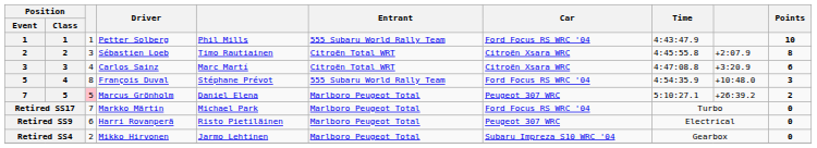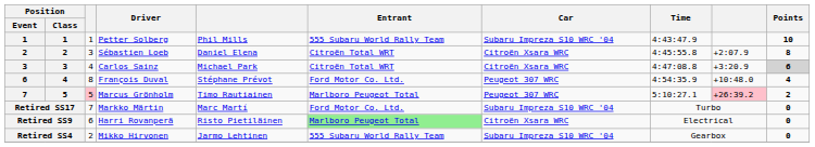 <table class="wikitable" width=85% style="font-size: 85%;">
 <tr>
 <th colspan="2">Position</th>
 <th rowspan="2"></th>
 <th rowspan="2">Driver</th>
 <th rowspan="2"></th>
 <th rowspan="2">Entrant</th>
 <th rowspan="2">Car</th>
 <th rowspan="2">Time</th>
 <th rowspan="2"></th>
 <th rowspan="2">Points</th>
 </tr>
 <tr>
 <th>Event</th>
 <th>Class</th>
 </tr>
 <tr>
 <th>1</th>
 <th>1</th>
 <td align="center">1</td>
 <td> <a href='#'>Petter Solberg</a></td>
 <td> <a href='#'>Phil Mills</a></td>
 <td> <a href='#'>555 Subaru World Rally Team</a></td>
-<td><a href='#'>Ford Focus RS WRC '04</a></td>
+<td><a href='#'>Subaru Impreza S10 WRC '04</a></td>
 <td>4:43:47.9</td>
 <td></td>
 <td align="center"><strong>10</strong></td>
 </tr>
 <tr>
 <th>2</th>
 <th>2</th>
 <td align="center">3</td>
 <td> <a href='#'>Sébastien Loeb</a></td>
-<td> <a href='#'>Timo Rautiainen</a></td>
+<td> <a href='#'>Daniel Elena</a></td>
 <td> <a href='#'>Citroën Total WRT</a></td>
 <td><a href='#'>Citroën Xsara WRC</a></td>
 <td>4:45:55.8</td>
 <td>+2:07.9</td>
 <td align="center"><strong>8</strong></td>
 </tr>
 <tr>
 <th>3</th>
 <th>3</th>
 <td align="center">4</td>
 <td> <a href='#'>Carlos Sainz</a></td>
-<td> <a href='#'>Marc Martí</a></td>
+<td> <a href='#'>Michael Park</a></td>
 <td> <a href='#'>Citroën Total WRT</a></td>
 <td><a href='#'>Citroën Xsara WRC</a></td>
 <td>4:47:08.8</td>
 <td>+3:20.9</td>
-<td align="center"><strong>6</strong></td>
+<td align="center" style="background: lightgrey;"><strong>6</strong></td>
 </tr>
 <tr>
-<th>5</th>
+<th>6</th>
 <th>4</th>
 <td align="center">8</td>
 <td> <a href='#'>François Duval</a></td>
 <td> <a href='#'>Stéphane Prévot</a></td>
-<td> <a href='#'>555 Subaru World Rally Team</a></td>
-<td><a href='#'>Ford Focus RS WRC '04</a></td>
+<td> <a href='#'>Ford Motor Co. Ltd.</a></td>
+<td><a href='#'>Peugeot 307 WRC</a></td>
 <td>4:54:35.9</td>
 <td>+10:48.0</td>
-<td align="center"><strong>3</strong></td>
+<td align="center"><strong>4</strong></td>
 </tr>
 <tr>
 <th>7</th>
 <th>5</th>
 <td align="center" style="background: pink;">5</td>
 <td> <a href='#'>Marcus Grönholm</a></td>
-<td> <a href='#'>Daniel Elena</a></td>
+<td> <a href='#'>Timo Rautiainen</a></td>
 <td> <a href='#'>Marlboro Peugeot Total</a></td>
 <td><a href='#'>Peugeot 307 WRC</a></td>
 <td>5:10:27.1</td>
-<td>+26:39.2</td>
+<td style="background: pink;">+26:39.2</td>
 <td align="center"><strong>2</strong></td>
 </tr>
 <tr>
 <th colspan="2">Retired SS17</th>
 <td align="center">7</td>
 <td> <a href='#'>Markko Märtin</a></td>
-<td> <a href='#'>Michael Park</a></td>
-<td> <a href='#'>Marlboro Peugeot Total</a></td>
-<td><a href='#'>Ford Focus RS WRC '04</a></td>
+<td> <a href='#'>Marc Martí</a></td>
+<td> <a href='#'>Ford Motor Co. Ltd.</a></td>
+<td><a href='#'>Subaru Impreza S10 WRC '04</a></td>
 <td align="center" colspan="2">Turbo</td>
 <td align="center"><strong>0</strong></td>
 </tr>
 <tr>
 <th colspan="2">Retired SS9</th>
 <td align="center">6</td>
 <td> <a href='#'>Harri Rovanperä</a></td>
 <td> <a href='#'>Risto Pietiläinen</a></td>
-<td> <a href='#'>Marlboro Peugeot Total</a></td>
-<td><a href='#'>Peugeot 307 WRC</a></td>
+<td style="background: lightgreen;"> <a href='#'>Marlboro Peugeot Total</a></td>
+<td><a href='#'>Citroën Xsara WRC</a></td>
 <td align="center" colspan="2">Electrical</td>
 <td align="center"><strong>0</strong></td>
 </tr>
 <tr>
 <th colspan="2">Retired SS4</th>
 <td align="center">2</td>
 <td> <a href='#'>Mikko Hirvonen</a></td>
 <td> <a href='#'>Jarmo Lehtinen</a></td>
-<td> <a href='#'>Marlboro Peugeot Total</a></td>
+<td> <a href='#'>555 Subaru World Rally Team</a></td>
 <td><a href='#'>Subaru Impreza S10 WRC '04</a></td>
 <td align="center" colspan="2">Gearbox</td>
 <td align="center"><strong>0</strong></td>
 </tr>
 <tr>
 </tr>
 </table>
